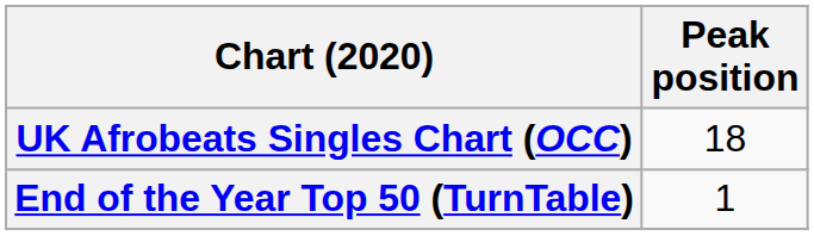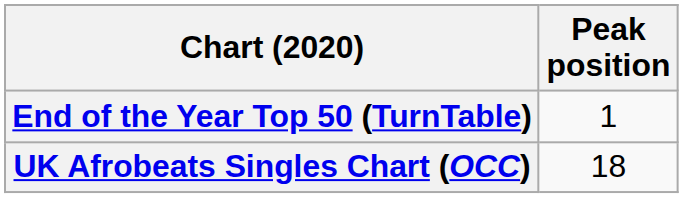 <table class="wikitable sortable plainrowheaders" style="text-align:center">
 <tr>
 <th scope="col">Chart (2020)</th>
 <th scope="col">Peak<br>position</th>
 </tr>
 <tr>
+<th scope="row"><a href='#'>End of the Year Top 50</a> (<a href='#'>TurnTable</a>)</th>
+<td>1</td>
+</tr>
+<tr>
 <th scope="row"><a href='#'>UK Afrobeats Singles Chart</a> (<em><a href='#'>OCC</a></em>)</th>
 <td>18</td>
 </tr>
-<tr>
-<th scope="row"><a href='#'>End of the Year Top 50</a> (<a href='#'>TurnTable</a>)</th>
-<td>1</td>
-</tr>
 </table>
